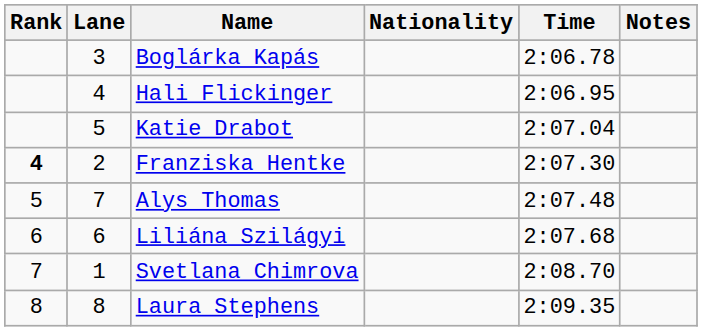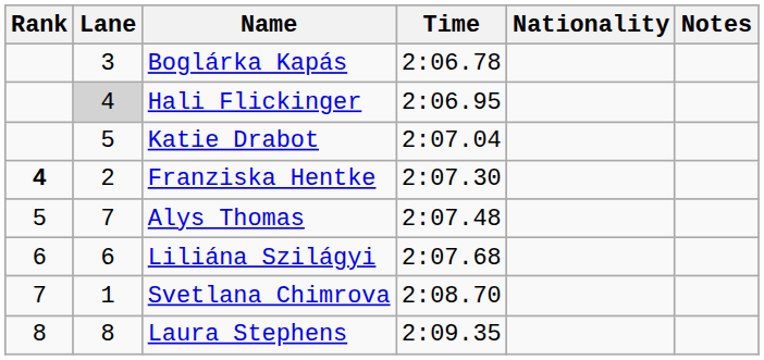 <table class="wikitable sortable" style="text-align:center">
 <tr>
 <th>Rank</th>
 <th>Lane</th>
 <th>Name</th>
+<th>Time</th>
 <th>Nationality</th>
-<th>Time</th>
 <th>Notes</th>
 </tr>
 <tr>
 <td></td>
 <td>3</td>
 <td align=left><a href='#'>Boglárka Kapás</a></td>
+<td>2:06.78</td>
 <td align=left></td>
-<td>2:06.78</td>
 <td></td>
 </tr>
 <tr>
 <td></td>
-<td>4</td>
+<td style="background: lightgrey;">4</td>
 <td align=left><a href='#'>Hali Flickinger</a></td>
+<td>2:06.95</td>
 <td align=left></td>
-<td>2:06.95</td>
 <td></td>
 </tr>
 <tr>
 <td></td>
 <td>5</td>
 <td align=left><a href='#'>Katie Drabot</a></td>
+<td>2:07.04</td>
 <td align=left></td>
-<td>2:07.04</td>
 <td></td>
 </tr>
 <tr>
 <td><strong>4</strong></td>
 <td>2</td>
 <td align=left><a href='#'>Franziska Hentke</a></td>
+<td>2:07.30</td>
 <td align=left></td>
-<td>2:07.30</td>
 <td></td>
 </tr>
 <tr>
 <td>5</td>
 <td>7</td>
 <td align=left><a href='#'>Alys Thomas</a></td>
+<td>2:07.48</td>
 <td align=left></td>
-<td>2:07.48</td>
 <td></td>
 </tr>
 <tr>
 <td>6</td>
 <td>6</td>
 <td align=left><a href='#'>Liliána Szilágyi</a></td>
+<td>2:07.68</td>
 <td align=left></td>
-<td>2:07.68</td>
 <td></td>
 </tr>
 <tr>
 <td>7</td>
 <td>1</td>
 <td align=left><a href='#'>Svetlana Chimrova</a></td>
+<td>2:08.70</td>
 <td align=left></td>
-<td>2:08.70</td>
 <td></td>
 </tr>
 <tr>
 <td>8</td>
 <td>8</td>
 <td align=left><a href='#'>Laura Stephens</a></td>
+<td>2:09.35</td>
 <td align=left></td>
-<td>2:09.35</td>
 <td></td>
 </tr>
 </table>
